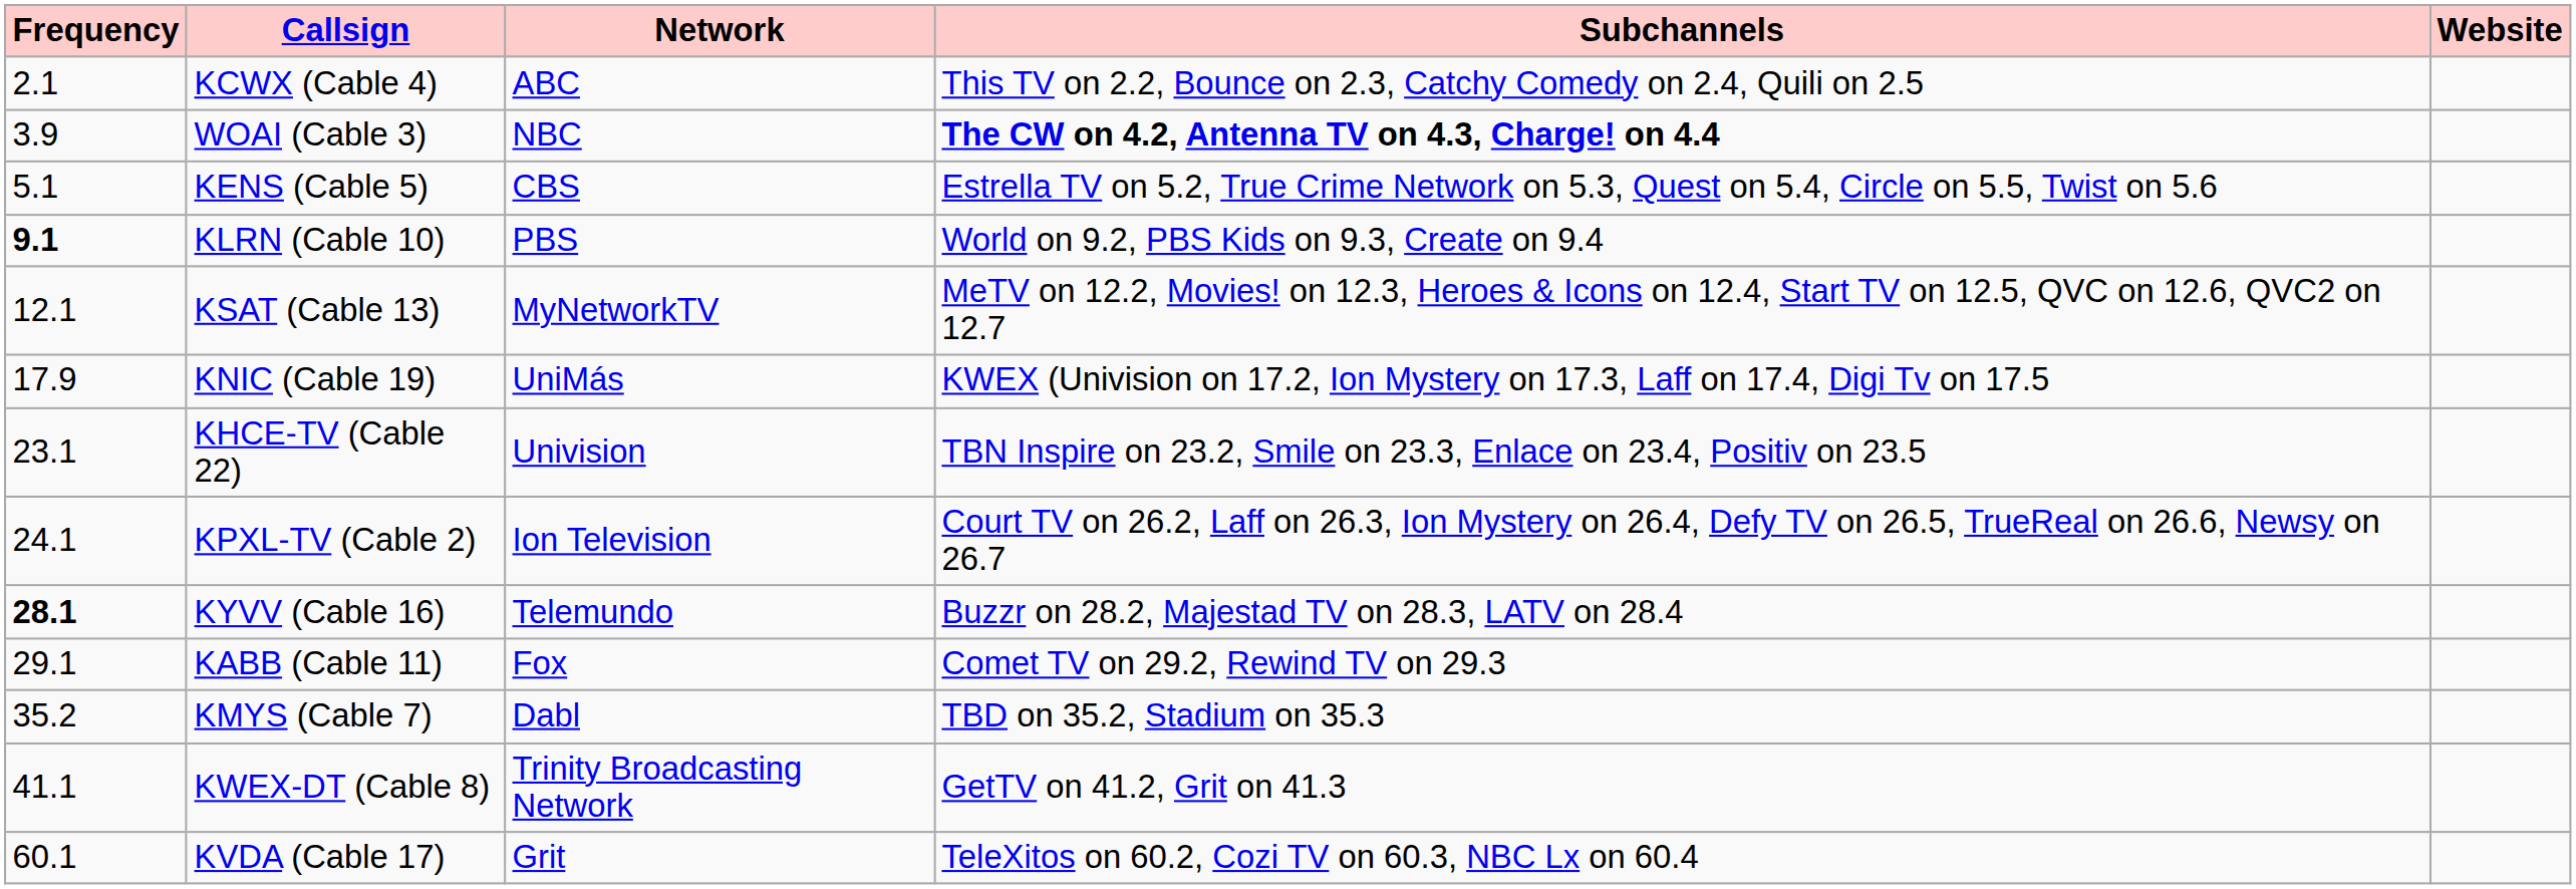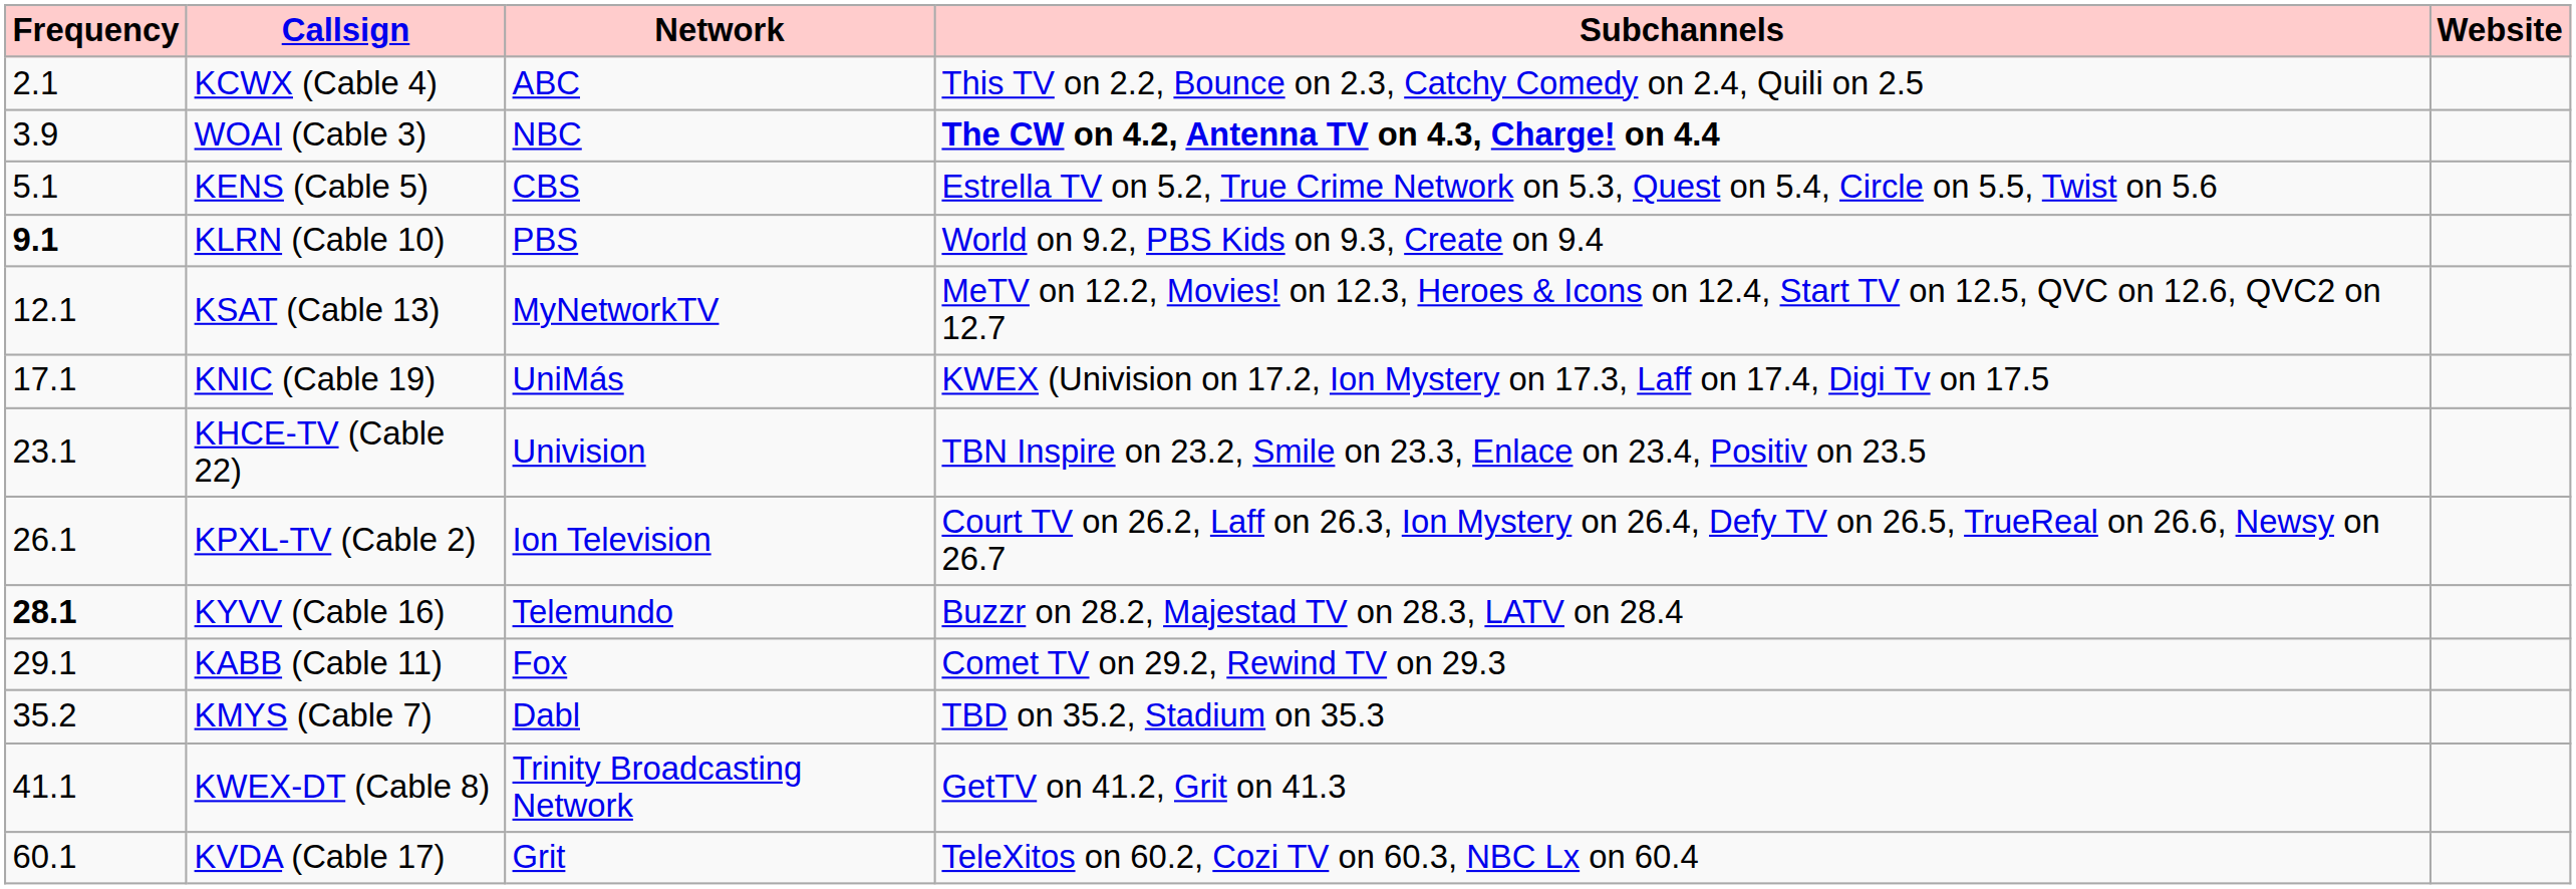 <table class="wikitable">
 <tr>
 <th style="background:#ffcccc;">Frequency</th>
 <th style="background:#ffcccc;"><a href='#'>Callsign</a></th>
 <th style="background:#ffcccc;">Network</th>
 <th style="background:#ffcccc;">Subchannels</th>
 <th style="background:#ffcccc;">Website</th>
 </tr>
 <tr>
 <td>2.1</td>
 <td><a href='#'>KCWX</a> (Cable 4)</td>
 <td><a href='#'>ABC</a></td>
 <td><a href='#'>This TV</a> on 2.2, <a href='#'>Bounce</a> on 2.3, <a href='#'>Catchy Comedy</a> on 2.4, Quili on 2.5</td>
 <td></td>
 </tr>
 <tr>
 <td>3.9</td>
 <td><a href='#'>WOAI</a> (Cable 3)</td>
 <td><a href='#'>NBC</a></td>
 <td><strong><a href='#'>The CW</a> on 4.2, <a href='#'>Antenna TV</a> on 4.3, <a href='#'>Charge!</a> on 4.4</strong></td>
 <td></td>
 </tr>
 <tr>
 <td>5.1</td>
 <td><a href='#'>KENS</a> (Cable 5)</td>
 <td><a href='#'>CBS</a></td>
 <td><a href='#'>Estrella TV</a> on 5.2, <a href='#'>True Crime Network</a> on 5.3, <a href='#'>Quest</a> on 5.4, <a href='#'>Circle</a> on 5.5, <a href='#'>Twist</a> on 5.6</td>
 <td></td>
 </tr>
 <tr>
 <td><strong>9.1</strong></td>
 <td><a href='#'>KLRN</a> (Cable 10)</td>
 <td><a href='#'>PBS</a></td>
 <td><a href='#'>World</a> on 9.2, <a href='#'>PBS Kids</a> on 9.3, <a href='#'>Create</a> on 9.4</td>
 <td></td>
 </tr>
 <tr>
 <td>12.1</td>
 <td><a href='#'>KSAT</a> (Cable 13)</td>
 <td><a href='#'>MyNetworkTV</a></td>
 <td><a href='#'>MeTV</a> on 12.2, <a href='#'>Movies!</a> on 12.3, <a href='#'>Heroes & Icons</a> on 12.4, <a href='#'>Start TV</a> on 12.5, QVC on 12.6, QVC2 on 12.7</td>
 <td></td>
 </tr>
 <tr>
-<td>17.9</td>
+<td>17.1</td>
 <td><a href='#'>KNIC</a> (Cable 19)</td>
 <td><a href='#'>UniMás</a></td>
 <td><a href='#'>KWEX</a> (Univision on 17.2, <a href='#'>Ion Mystery</a> on 17.3, <a href='#'>Laff</a> on 17.4, <a href='#'>Digi Tv</a> on 17.5</td>
 <td></td>
 </tr>
 <tr>
 <td>23.1</td>
 <td><a href='#'>KHCE-TV</a> (Cable 22)</td>
 <td><a href='#'>Univision</a></td>
 <td><a href='#'>TBN Inspire</a> on 23.2, <a href='#'>Smile</a> on 23.3, <a href='#'>Enlace</a> on 23.4, <a href='#'>Positiv</a> on 23.5</td>
 <td></td>
 </tr>
 <tr>
-<td>24.1</td>
+<td>26.1</td>
 <td><a href='#'>KPXL-TV</a> (Cable 2)</td>
 <td><a href='#'>Ion Television</a></td>
 <td><a href='#'>Court TV</a> on 26.2, <a href='#'>Laff</a> on 26.3, <a href='#'>Ion Mystery</a> on 26.4, <a href='#'>Defy TV</a> on 26.5, <a href='#'>TrueReal</a> on 26.6, <a href='#'>Newsy</a> on 26.7</td>
 <td></td>
 </tr>
 <tr>
 <td><strong>28.1</strong></td>
 <td><a href='#'>KYVV</a> (Cable 16)</td>
 <td><a href='#'>Telemundo</a></td>
 <td><a href='#'>Buzzr</a> on 28.2, <a href='#'>Majestad TV</a> on 28.3, <a href='#'>LATV</a> on 28.4</td>
 <td></td>
 </tr>
 <tr>
 <td>29.1</td>
 <td><a href='#'>KABB</a> (Cable 11)</td>
 <td><a href='#'>Fox</a></td>
 <td><a href='#'>Comet TV</a> on 29.2, <a href='#'>Rewind TV</a> on 29.3</td>
 <td></td>
 </tr>
 <tr>
 <td>35.2</td>
 <td><a href='#'>KMYS</a> (Cable 7)</td>
 <td><a href='#'>Dabl</a></td>
 <td><a href='#'>TBD</a> on 35.2, <a href='#'>Stadium</a> on 35.3</td>
 <td></td>
 </tr>
 <tr>
 <td>41.1</td>
 <td><a href='#'>KWEX-DT</a> (Cable 8)</td>
 <td><a href='#'>Trinity Broadcasting Network</a></td>
 <td><a href='#'>GetTV</a> on 41.2, <a href='#'>Grit</a> on 41.3</td>
 <td></td>
 </tr>
 <tr>
 <td>60.1</td>
 <td><a href='#'>KVDA</a> (Cable 17)</td>
 <td><a href='#'>Grit</a></td>
 <td><a href='#'>TeleXitos</a> on 60.2, <a href='#'>Cozi TV</a> on 60.3, <a href='#'>NBC Lx</a> on 60.4</td>
 <td></td>
 </tr>
 </table>
